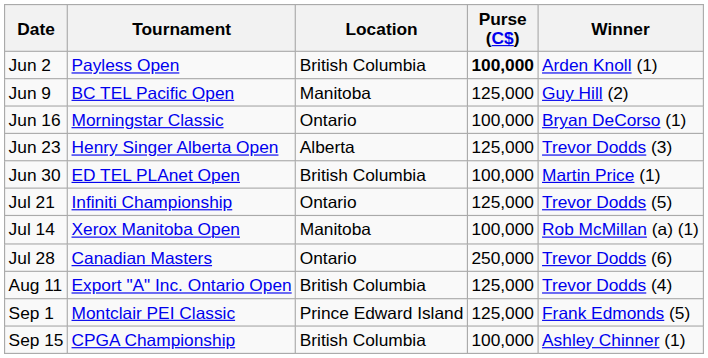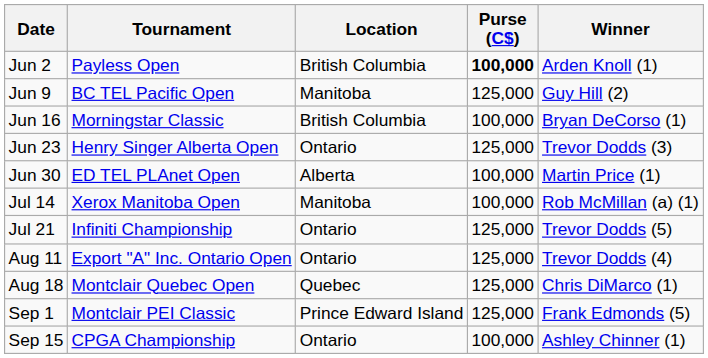 <table class="wikitable" style="font-size:95%">
 <tr>
 <th>Date</th>
 <th>Tournament</th>
 <th>Location</th>
 <th>Purse<br>(<a href='#'>C$</a>)</th>
 <th>Winner</th>
 </tr>
 <tr>
 <td>Jun 2</td>
 <td><a href='#'>Payless Open</a></td>
 <td>British Columbia</td>
 <td align=right><strong>100,000</strong></td>
 <td> <a href='#'>Arden Knoll</a> (1)</td>
 </tr>
 <tr>
 <td>Jun 9</td>
 <td><a href='#'>BC TEL Pacific Open</a></td>
 <td>Manitoba</td>
 <td align=right>125,000</td>
 <td> <a href='#'>Guy Hill</a> (2)</td>
 </tr>
 <tr>
 <td>Jun 16</td>
 <td><a href='#'>Morningstar Classic</a></td>
-<td>Ontario</td>
+<td>British Columbia</td>
 <td align=right>100,000</td>
 <td> <a href='#'>Bryan DeCorso</a> (1)</td>
 </tr>
 <tr>
 <td>Jun 23</td>
 <td><a href='#'>Henry Singer Alberta Open</a></td>
-<td>Alberta</td>
+<td>Ontario</td>
 <td align=right>125,000</td>
 <td> <a href='#'>Trevor Dodds</a> (3)</td>
 </tr>
 <tr>
 <td>Jun 30</td>
 <td><a href='#'>ED TEL PLAnet Open</a></td>
-<td>British Columbia</td>
+<td>Alberta</td>
 <td align=right>100,000</td>
 <td> <a href='#'>Martin Price</a> (1)</td>
+</tr>
+<tr>
+<td>Jul 14</td>
+<td><a href='#'>Xerox Manitoba Open</a></td>
+<td>Manitoba</td>
+<td align=right>100,000</td>
+<td> <a href='#'>Rob McMillan</a> (a) (1)</td>
 </tr>
 <tr>
 <td>Jul 21</td>
 <td><a href='#'>Infiniti Championship</a></td>
 <td>Ontario</td>
 <td align=right>125,000</td>
 <td> <a href='#'>Trevor Dodds</a> (5)</td>
 </tr>
 <tr>
-<td>Jul 14</td>
-<td><a href='#'>Xerox Manitoba Open</a></td>
-<td>Manitoba</td>
-<td align=right>100,000</td>
-<td> <a href='#'>Rob McMillan</a> (a) (1)</td>
+<td>Aug 11</td>
+<td><a href='#'>Export "A" Inc. Ontario Open</a></td>
+<td>Ontario</td>
+<td align=right>125,000</td>
+<td> <a href='#'>Trevor Dodds</a> (4)</td>
 </tr>
 <tr>
-<td>Jul 28</td>
-<td><a href='#'>Canadian Masters</a></td>
-<td>Ontario</td>
-<td align=right>250,000</td>
-<td> <a href='#'>Trevor Dodds</a> (6)</td>
-</tr>
-<tr>
-<td>Aug 11</td>
-<td><a href='#'>Export "A" Inc. Ontario Open</a></td>
-<td>British Columbia</td>
+<td>Aug 18</td>
+<td><a href='#'>Montclair Quebec Open</a></td>
+<td>Quebec</td>
 <td align=right>125,000</td>
-<td> <a href='#'>Trevor Dodds</a> (4)</td>
+<td> <a href='#'>Chris DiMarco</a> (1)</td>
 </tr>
 <tr>
 <td>Sep 1</td>
 <td><a href='#'>Montclair PEI Classic</a></td>
 <td>Prince Edward Island</td>
 <td align=right>125,000</td>
 <td> <a href='#'>Frank Edmonds</a> (5)</td>
 </tr>
 <tr>
 <td>Sep 15</td>
 <td><a href='#'>CPGA Championship</a></td>
-<td>British Columbia</td>
+<td>Ontario</td>
 <td align=right>100,000</td>
 <td> <a href='#'>Ashley Chinner</a> (1)</td>
 </tr>
 </table>
